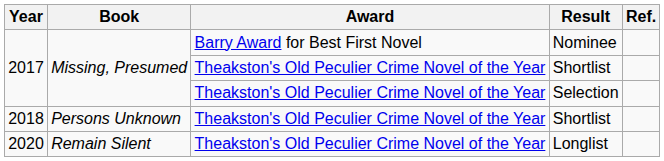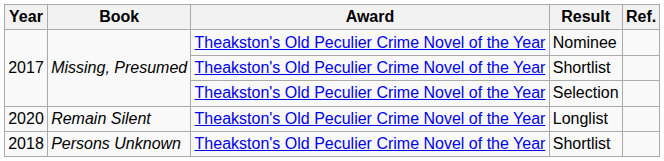 <table class="wikitable">
 <tr>
 <th>Year</th>
 <th>Book</th>
 <th>Award</th>
 <th>Result</th>
 <th>Ref.</th>
 </tr>
 <tr>
 <td rowspan="3">2017</td>
 <td rowspan="3"><em>Missing, Presumed</em></td>
-<td><a href='#'>Barry Award</a> for Best First Novel</td>
+<td><a href='#'>Theakston's Old Peculier Crime Novel of the Year</a></td>
 <td>Nominee</td>
 <td></td>
 </tr>
 <tr>
 <td><a href='#'>Theakston's Old Peculier Crime Novel of the Year</a></td>
 <td>Shortlist</td>
 <td></td>
 </tr>
 <tr>
 <td><a href='#'>Theakston's Old Peculier Crime Novel of the Year</a></td>
 <td>Selection</td>
 <td></td>
 </tr>
 <tr>
+<td>2020</td>
+<td><em>Remain Silent</em></td>
+<td><a href='#'>Theakston's Old Peculier Crime Novel of the Year</a></td>
+<td>Longlist</td>
+<td></td>
+</tr>
+<tr>
 <td>2018</td>
 <td><em>Persons Unknown</em></td>
 <td><a href='#'>Theakston's Old Peculier Crime Novel of the Year</a></td>
 <td>Shortlist</td>
 <td></td>
 </tr>
-<tr>
-<td>2020</td>
-<td><em>Remain Silent</em></td>
-<td><a href='#'>Theakston's Old Peculier Crime Novel of the Year</a></td>
-<td>Longlist</td>
-<td></td>
-</tr>
 </table>
